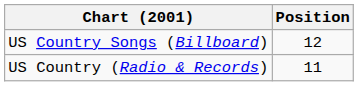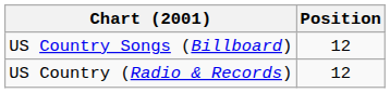 <table class="wikitable sortable">
 <tr>
 <th scope="col">Chart (2001)</th>
 <th scope="col">Position</th>
 </tr>
 <tr>
 <td>US <a href='#'>Country Songs</a> (<em><a href='#'>Billboard</a></em>)</td>
 <td align="center">12</td>
 </tr>
 <tr>
 <td>US Country (<em><a href='#'>Radio & Records</a></em>)</td>
-<td align="center">11</td>
+<td align="center">12</td>
 </tr>
 </table>
